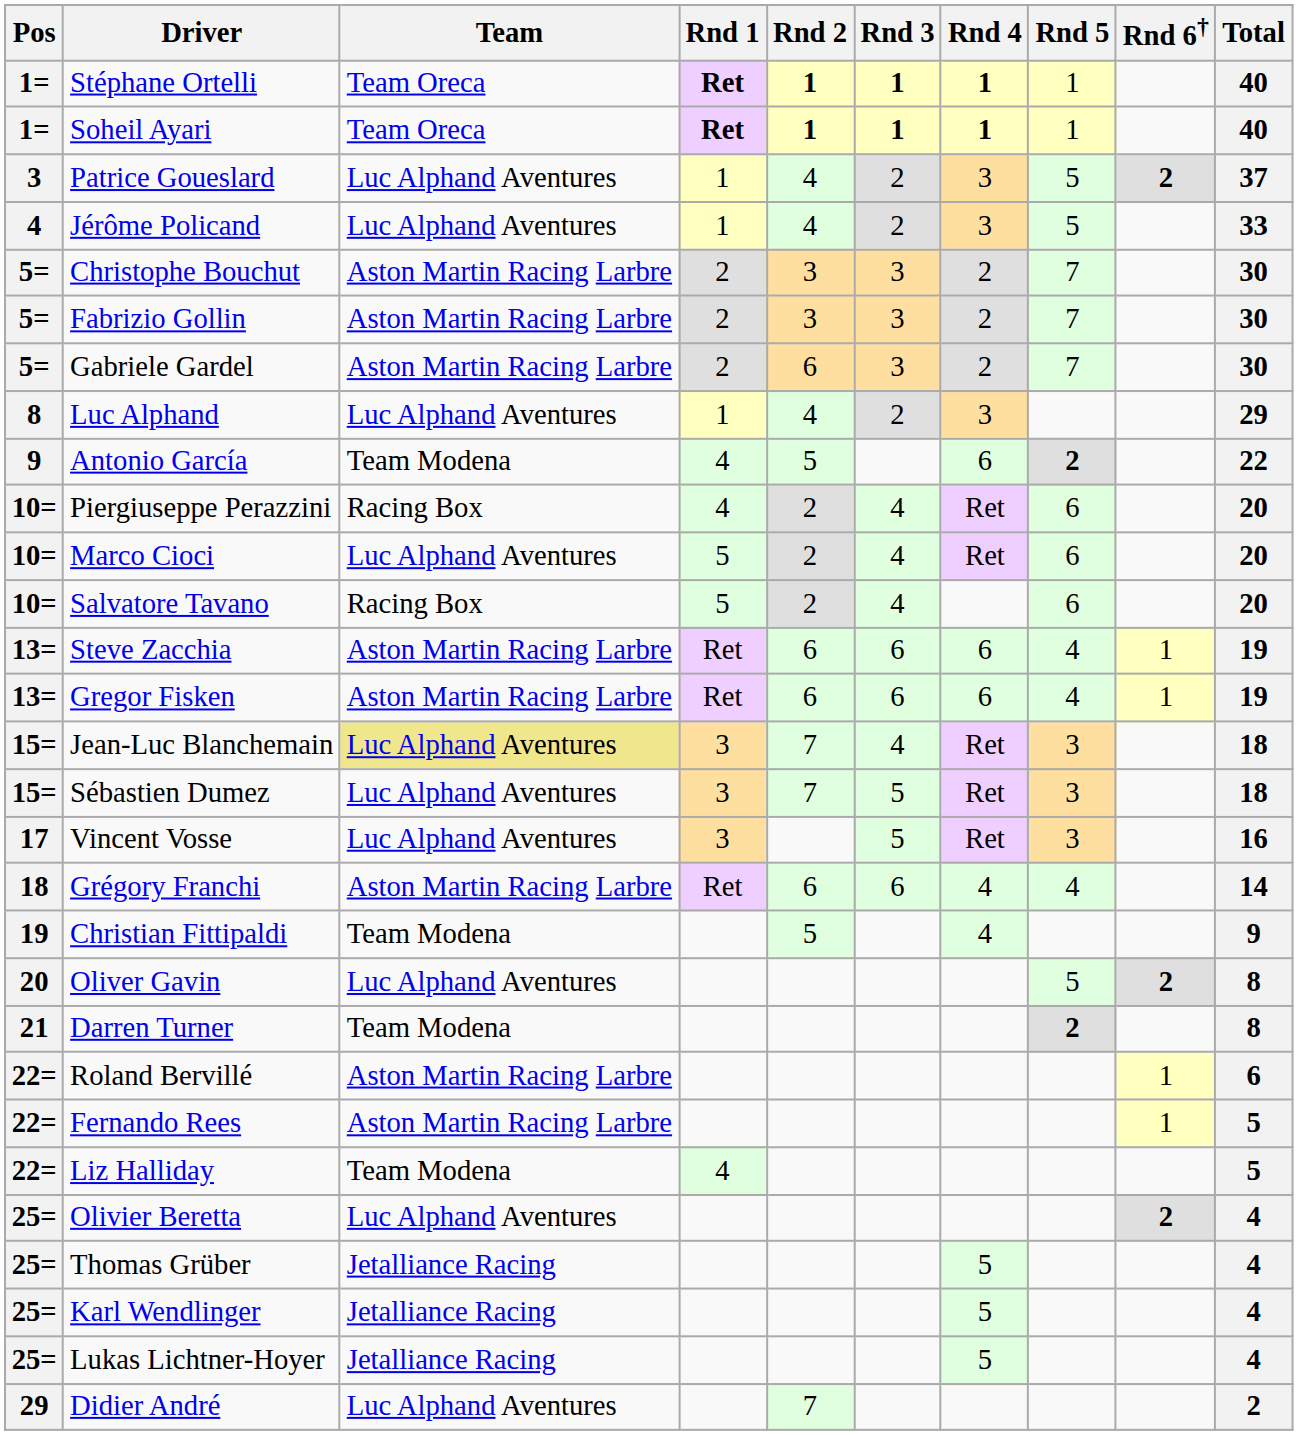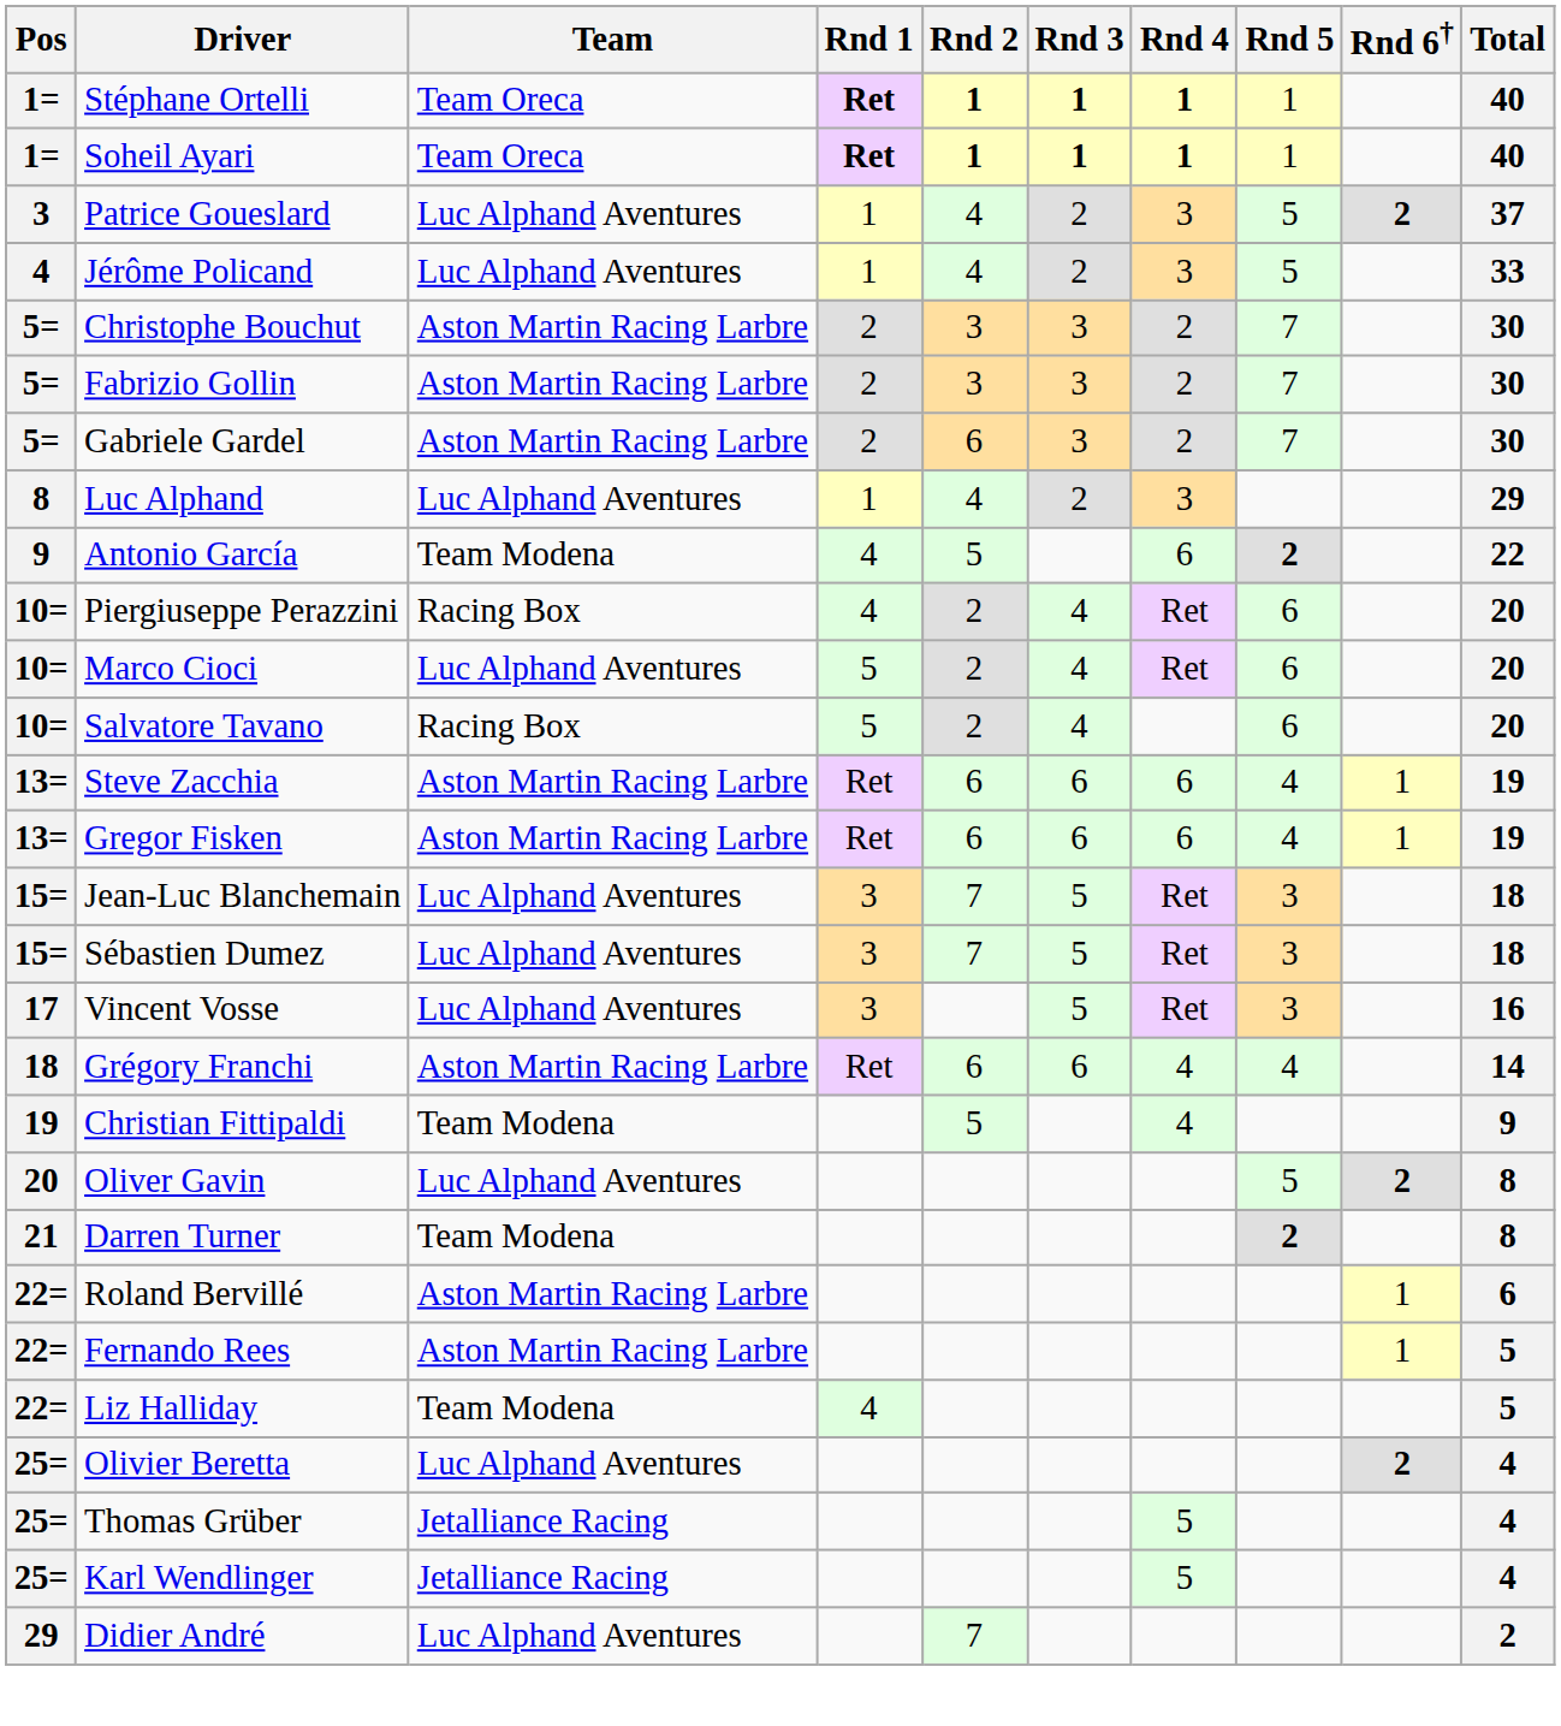 <table class="wikitable" style="font-size: 90%;">
 <tr>
 <th>Pos</th>
 <th>Driver</th>
 <th>Team</th>
 <th>Rnd 1</th>
 <th>Rnd 2</th>
 <th>Rnd 3</th>
 <th>Rnd 4</th>
 <th>Rnd 5</th>
 <th>Rnd 6<sup>†</sup></th>
 <th>Total</th>
 </tr>
 <tr>
 <th>1=</th>
 <td> <a href='#'>Stéphane Ortelli</a></td>
 <td> <a href='#'>Team Oreca</a></td>
 <td align="center" style="background:#EFCFFF;"><strong>Ret</strong></td>
 <td align="center" style="background:#FFFFBF;"><strong>1</strong></td>
 <td align="center" style="background:#FFFFBF;"><strong>1</strong></td>
 <td align="center" style="background:#FFFFBF;"><strong>1</strong></td>
 <td align="center" style="background:#FFFFBF;">1</td>
 <td></td>
 <th align="center">40</th>
 </tr>
 <tr>
 <th>1=</th>
 <td> <a href='#'>Soheil Ayari</a></td>
 <td> <a href='#'>Team Oreca</a></td>
 <td align="center" style="background:#EFCFFF;"><strong>Ret</strong></td>
 <td align="center" style="background:#FFFFBF;"><strong>1</strong></td>
 <td align="center" style="background:#FFFFBF;"><strong>1</strong></td>
 <td align="center" style="background:#FFFFBF;"><strong>1</strong></td>
 <td align="center" style="background:#FFFFBF;">1</td>
 <td></td>
 <th align="center">40</th>
 </tr>
 <tr>
 <th>3</th>
 <td> <a href='#'>Patrice Goueslard</a></td>
 <td> <a href='#'>Luc Alphand</a> Aventures</td>
 <td align="center" style="background:#FFFFBF;">1</td>
 <td align="center" style="background:#DFFFDF;">4</td>
 <td align="center" style="background:#DFDFDF;">2</td>
 <td align="center" style="background:#FFDF9F;">3</td>
 <td align="center" style="background:#DFFFDF;">5</td>
 <td align="center" style="background:#DFDFDF;"><strong>2</strong></td>
 <th align="center">37</th>
 </tr>
 <tr>
 <th>4</th>
 <td> <a href='#'>Jérôme Policand</a></td>
 <td> <a href='#'>Luc Alphand</a> Aventures</td>
 <td align="center" style="background:#FFFFBF;">1</td>
 <td align="center" style="background:#DFFFDF;">4</td>
 <td align="center" style="background:#DFDFDF;">2</td>
 <td align="center" style="background:#FFDF9F;">3</td>
 <td align="center" style="background:#DFFFDF;">5</td>
 <td></td>
 <th align="center">33</th>
 </tr>
 <tr>
 <th>5=</th>
 <td> <a href='#'>Christophe Bouchut</a></td>
 <td> <a href='#'>Aston Martin Racing</a> <a href='#'>Larbre</a></td>
 <td align="center" style="background:#DFDFDF;">2</td>
 <td align="center" style="background:#FFDF9F;">3</td>
 <td align="center" style="background:#FFDF9F;">3</td>
 <td align="center" style="background:#DFDFDF;">2</td>
 <td align="center" style="background:#DFFFDF;">7</td>
 <td></td>
 <th align="center">30</th>
 </tr>
 <tr>
 <th>5=</th>
 <td> <a href='#'>Fabrizio Gollin</a></td>
 <td> <a href='#'>Aston Martin Racing</a> <a href='#'>Larbre</a></td>
 <td align="center" style="background:#DFDFDF;">2</td>
 <td align="center" style="background:#FFDF9F;">3</td>
 <td align="center" style="background:#FFDF9F;">3</td>
 <td align="center" style="background:#DFDFDF;">2</td>
 <td align="center" style="background:#DFFFDF;">7</td>
 <td></td>
 <th align="center">30</th>
 </tr>
 <tr>
 <th>5=</th>
 <td> Gabriele Gardel</td>
 <td> <a href='#'>Aston Martin Racing</a> <a href='#'>Larbre</a></td>
 <td align="center" style="background:#DFDFDF;">2</td>
 <td align="center" style="background:#FFDF9F;">6</td>
 <td align="center" style="background:#FFDF9F;">3</td>
 <td align="center" style="background:#DFDFDF;">2</td>
 <td align="center" style="background:#DFFFDF;">7</td>
 <td></td>
 <th align="center">30</th>
 </tr>
 <tr>
 <th>8</th>
 <td> <a href='#'>Luc Alphand</a></td>
 <td> <a href='#'>Luc Alphand</a> Aventures</td>
 <td align="center" style="background:#FFFFBF;">1</td>
 <td align="center" style="background:#DFFFDF;">4</td>
 <td align="center" style="background:#DFDFDF;">2</td>
 <td align="center" style="background:#FFDF9F;">3</td>
 <td></td>
 <td></td>
 <th align="center">29</th>
 </tr>
 <tr>
 <th>9</th>
 <td> <a href='#'>Antonio García</a></td>
 <td> Team Modena</td>
 <td align="center" style="background:#DFFFDF;">4</td>
 <td align="center" style="background:#DFFFDF;">5</td>
 <td></td>
 <td align="center" style="background:#DFFFDF;">6</td>
 <td align="center" style="background:#DFDFDF;"><strong>2</strong></td>
 <td></td>
 <th align="center">22</th>
 </tr>
 <tr>
 <th>10=</th>
 <td> Piergiuseppe Perazzini</td>
 <td> Racing Box</td>
 <td align="center" style="background:#DFFFDF;">4</td>
 <td align="center" style="background:#DFDFDF;">2</td>
 <td align="center" style="background:#DFFFDF;">4</td>
 <td align="center" style="background:#EFCFFF;">Ret</td>
 <td align="center" style="background:#DFFFDF;">6</td>
 <td></td>
 <th align="center">20</th>
 </tr>
 <tr>
 <th>10=</th>
 <td> <a href='#'>Marco Cioci</a></td>
 <td> <a href='#'>Luc Alphand</a> Aventures</td>
 <td align="center" style="background:#DFFFDF;">5</td>
 <td align="center" style="background:#DFDFDF;">2</td>
 <td align="center" style="background:#DFFFDF;">4</td>
 <td align="center" style="background:#EFCFFF;">Ret</td>
 <td align="center" style="background:#DFFFDF;">6</td>
 <td></td>
 <th align="center">20</th>
 </tr>
 <tr>
 <th>10=</th>
 <td> <a href='#'>Salvatore Tavano</a></td>
 <td> Racing Box</td>
 <td align="center" style="background:#DFFFDF;">5</td>
 <td align="center" style="background:#DFDFDF;">2</td>
 <td align="center" style="background:#DFFFDF;">4</td>
 <td></td>
 <td align="center" style="background:#DFFFDF;">6</td>
 <td></td>
 <th align="center">20</th>
 </tr>
 <tr>
 <th>13=</th>
 <td> <a href='#'>Steve Zacchia</a></td>
 <td> <a href='#'>Aston Martin Racing</a> <a href='#'>Larbre</a></td>
 <td align="center" style="background:#EFCFFF;">Ret</td>
 <td align="center" style="background:#DFFFDF;">6</td>
 <td align="center" style="background:#DFFFDF;">6</td>
 <td align="center" style="background:#DFFFDF;">6</td>
 <td align="center" style="background:#DFFFDF;">4</td>
 <td align="center" style="background:#FFFFBF;">1</td>
 <th align="center">19</th>
 </tr>
 <tr>
 <th>13=</th>
 <td> <a href='#'>Gregor Fisken</a></td>
 <td> <a href='#'>Aston Martin Racing</a> <a href='#'>Larbre</a></td>
 <td align="center" style="background:#EFCFFF;">Ret</td>
 <td align="center" style="background:#DFFFDF;">6</td>
 <td align="center" style="background:#DFFFDF;">6</td>
 <td align="center" style="background:#DFFFDF;">6</td>
 <td align="center" style="background:#DFFFDF;">4</td>
 <td align="center" style="background:#FFFFBF;">1</td>
 <th align="center">19</th>
 </tr>
 <tr>
 <th>15=</th>
 <td> Jean-Luc Blanchemain</td>
-<td style="background: khaki;"> <a href='#'>Luc Alphand</a> Aventures</td>
+<td> <a href='#'>Luc Alphand</a> Aventures</td>
 <td align="center" style="background:#FFDF9F;">3</td>
 <td align="center" style="background:#DFFFDF;">7</td>
-<td align="center" style="background:#DFFFDF;">4</td>
+<td align="center" style="background:#DFFFDF;">5</td>
 <td align="center" style="background:#EFCFFF;">Ret</td>
 <td align="center" style="background:#FFDF9F;">3</td>
 <td></td>
 <th align="center">18</th>
 </tr>
 <tr>
 <th>15=</th>
 <td> Sébastien Dumez</td>
 <td> <a href='#'>Luc Alphand</a> Aventures</td>
 <td align="center" style="background:#FFDF9F;">3</td>
 <td align="center" style="background:#DFFFDF;">7</td>
 <td align="center" style="background:#DFFFDF;">5</td>
 <td align="center" style="background:#EFCFFF;">Ret</td>
 <td align="center" style="background:#FFDF9F;">3</td>
 <td></td>
 <th align="center">18</th>
 </tr>
 <tr>
 <th>17</th>
 <td> Vincent Vosse</td>
 <td> <a href='#'>Luc Alphand</a> Aventures</td>
 <td align="center" style="background:#FFDF9F;">3</td>
 <td></td>
 <td align="center" style="background:#DFFFDF;">5</td>
 <td align="center" style="background:#EFCFFF;">Ret</td>
 <td align="center" style="background:#FFDF9F;">3</td>
 <td></td>
 <th align="center">16</th>
 </tr>
 <tr>
 <th>18</th>
 <td> <a href='#'>Grégory Franchi</a></td>
 <td> <a href='#'>Aston Martin Racing</a> <a href='#'>Larbre</a></td>
 <td align="center" style="background:#EFCFFF;">Ret</td>
 <td align="center" style="background:#DFFFDF;">6</td>
 <td align="center" style="background:#DFFFDF;">6</td>
 <td align="center" style="background:#DFFFDF;">4</td>
 <td align="center" style="background:#DFFFDF;">4</td>
 <td></td>
 <th align="center">14</th>
 </tr>
 <tr>
 <th>19</th>
 <td> <a href='#'>Christian Fittipaldi</a></td>
 <td> Team Modena</td>
 <td></td>
 <td align="center" style="background:#DFFFDF;">5</td>
 <td></td>
 <td align="center" style="background:#DFFFDF;">4</td>
 <td></td>
 <td></td>
 <th align="center">9</th>
 </tr>
 <tr>
 <th>20</th>
 <td> <a href='#'>Oliver Gavin</a></td>
 <td> <a href='#'>Luc Alphand</a> Aventures</td>
 <td></td>
 <td></td>
 <td></td>
 <td></td>
 <td align="center" style="background:#DFFFDF;">5</td>
 <td align="center" style="background:#DFDFDF;"><strong>2</strong></td>
 <th align="center">8</th>
 </tr>
 <tr>
 <th>21</th>
 <td> <a href='#'>Darren Turner</a></td>
 <td> Team Modena</td>
 <td></td>
 <td></td>
 <td></td>
 <td></td>
 <td align="center" style="background:#DFDFDF;"><strong>2</strong></td>
 <td></td>
 <th align="center">8</th>
 </tr>
 <tr>
 <th>22=</th>
 <td> Roland Bervillé</td>
 <td> <a href='#'>Aston Martin Racing</a> <a href='#'>Larbre</a></td>
 <td></td>
 <td></td>
 <td></td>
 <td></td>
 <td></td>
 <td align="center" style="background:#FFFFBF;">1</td>
 <th align="center">6</th>
 </tr>
 <tr>
 <th>22=</th>
 <td> <a href='#'>Fernando Rees</a></td>
 <td> <a href='#'>Aston Martin Racing</a> <a href='#'>Larbre</a></td>
 <td></td>
 <td></td>
 <td></td>
 <td></td>
 <td></td>
 <td align="center" style="background:#FFFFBF;">1</td>
 <th align="center">5</th>
 </tr>
 <tr>
 <th>22=</th>
 <td> <a href='#'>Liz Halliday</a></td>
 <td> Team Modena</td>
 <td align="center" style="background:#DFFFDF;">4</td>
 <td></td>
 <td></td>
 <td></td>
 <td></td>
 <td></td>
 <th align="center">5</th>
 </tr>
 <tr>
 <th>25=</th>
 <td> <a href='#'>Olivier Beretta</a></td>
 <td> <a href='#'>Luc Alphand</a> Aventures</td>
 <td></td>
 <td></td>
 <td></td>
 <td></td>
 <td></td>
 <td align="center" style="background:#DFDFDF;"><strong>2</strong></td>
 <th align="center">4</th>
 </tr>
 <tr>
 <th>25=</th>
 <td> Thomas Grüber</td>
 <td> <a href='#'>Jetalliance Racing</a></td>
 <td></td>
 <td></td>
 <td></td>
 <td align="center" style="background:#DFFFDF;">5</td>
 <td></td>
 <td></td>
 <th align="center">4</th>
 </tr>
 <tr>
 <th>25=</th>
 <td> <a href='#'>Karl Wendlinger</a></td>
 <td> <a href='#'>Jetalliance Racing</a></td>
 <td></td>
 <td></td>
 <td></td>
 <td align="center" style="background:#DFFFDF;">5</td>
 <td></td>
 <td></td>
 <th align="center">4</th>
 </tr>
 <tr>
-<th>25=</th>
-<td> Lukas Lichtner-Hoyer</td>
-<td> <a href='#'>Jetalliance Racing</a></td>
-<td></td>
-<td></td>
-<td></td>
-<td align="center" style="background:#DFFFDF;">5</td>
-<td></td>
-<td></td>
-<th align="center">4</th>
-</tr>
-<tr>
 <th>29</th>
 <td> <a href='#'>Didier André</a></td>
 <td> <a href='#'>Luc Alphand</a> Aventures</td>
 <td></td>
 <td align="center" style="background:#DFFFDF;">7</td>
 <td></td>
 <td></td>
 <td></td>
 <td></td>
 <th align="center">2</th>
 </tr>
 </table>
